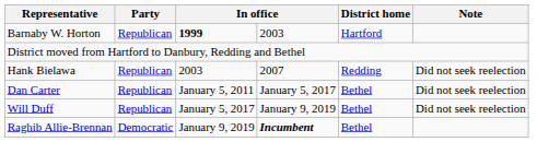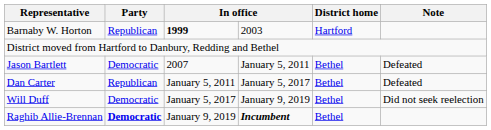 <table class=wikitable>
 <tr valign=bottom>
 <th>Representative</th>
 <th>Party</th>
 <th colspan="2">In office</th>
 <th>District home</th>
 <th>Note</th>
 </tr>
 <tr>
 <td>Barnaby W. Horton</td>
 <td><a href='#'>Republican</a></td>
 <td><strong>1999</strong></td>
 <td>2003</td>
 <td><a href='#'>Hartford</a></td>
 <td></td>
 </tr>
 <tr>
 <td colspan="6">District moved from Hartford to Danbury, Redding and Bethel</td>
 </tr>
 <tr>
-<td>Hank Bielawa</td>
-<td><a href='#'>Republican</a></td>
-<td>2003</td>
+<td><a href='#'>Jason Bartlett</a></td>
+<td><a href='#'>Democratic</a></td>
 <td>2007</td>
-<td><a href='#'>Redding</a></td>
-<td>Did not seek reelection</td>
+<td>January 5, 2011</td>
+<td><a href='#'>Bethel</a></td>
+<td>Defeated</td>
 </tr>
 <tr>
 <td><a href='#'>Dan Carter</a></td>
 <td><a href='#'>Republican</a></td>
 <td>January 5, 2011</td>
 <td>January 5, 2017</td>
 <td><a href='#'>Bethel</a></td>
-<td>Did not seek reelection</td>
+<td>Defeated</td>
 </tr>
 <tr>
 <td><a href='#'>Will Duff</a></td>
-<td><a href='#'>Republican</a></td>
+<td><a href='#'>Democratic</a></td>
 <td>January 5, 2017</td>
 <td>January 9, 2019</td>
 <td><a href='#'>Bethel</a></td>
 <td>Did not seek reelection</td>
 </tr>
 <tr>
 <td><a href='#'>Raghib Allie-Brennan</a></td>
-<td><a href='#'>Democratic</a></td>
+<td><strong><a href='#'>Democratic</a></strong></td>
 <td>January 9, 2019</td>
 <td><strong><em>Incumbent</em></strong></td>
 <td><a href='#'>Bethel</a></td>
 <td></td>
 </tr>
 </table>
